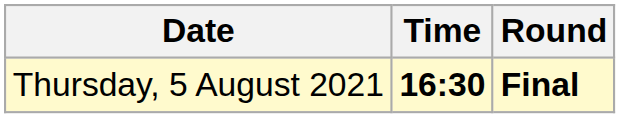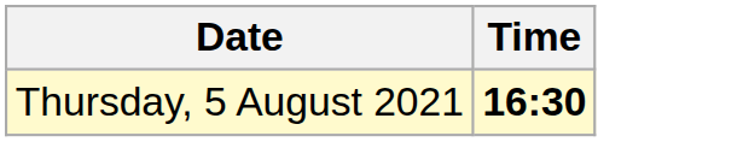 <table class="wikitable">
 <tr>
 <th>Date</th>
 <th>Time</th>
-<th>Round</th>
 </tr>
 <tr style=background:lemonchiffon>
 <td>Thursday, 5 August 2021</td>
 <td><strong>16:30</strong></td>
-<td><strong>Final</strong></td>
 </tr>
 </table>
